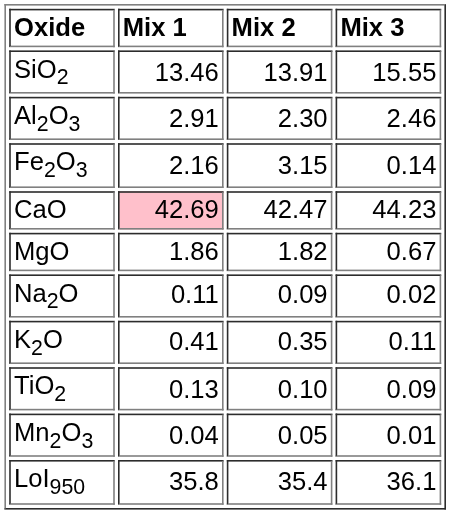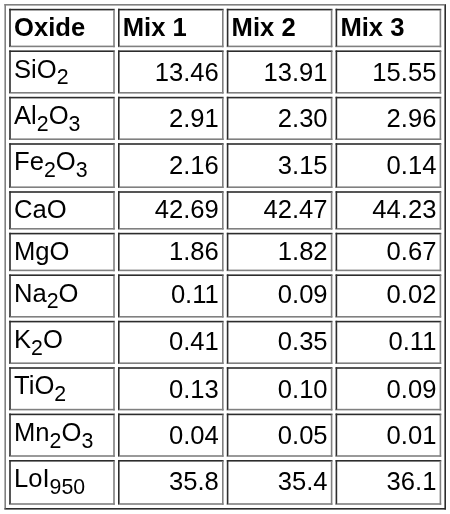 <table border="1" cellpadding="2" style="text-align:left; margin: 1em auto;">
 <tr>
 <th width="60">Oxide</th>
 <th width="60">Mix 1</th>
 <th width="60">Mix 2</th>
 <th width="60">Mix 3</th>
 </tr>
 <tr align="right">
 <td align="left">SiO<sub>2</sub></td>
 <td>13.46</td>
 <td>13.91</td>
 <td>15.55</td>
 </tr>
 <tr align="right">
 <td align="left">Al<sub>2</sub>O<sub>3</sub></td>
 <td>2.91</td>
 <td>2.30</td>
-<td>2.46</td>
+<td>2.96</td>
 </tr>
 <tr align="right">
 <td align="left">Fe<sub>2</sub>O<sub>3</sub></td>
 <td>2.16</td>
 <td>3.15</td>
 <td>0.14</td>
 </tr>
 <tr align="right">
 <td align="left">CaO</td>
-<td style="background: pink;">42.69</td>
+<td>42.69</td>
 <td>42.47</td>
 <td>44.23</td>
 </tr>
 <tr align="right">
 <td align="left">MgO</td>
 <td>1.86</td>
 <td>1.82</td>
 <td>0.67</td>
 </tr>
 <tr align="right">
 <td align="left">Na<sub>2</sub>O</td>
 <td>0.11</td>
 <td>0.09</td>
 <td>0.02</td>
 </tr>
 <tr align="right">
 <td align="left">K<sub>2</sub>O</td>
 <td>0.41</td>
 <td>0.35</td>
 <td>0.11</td>
 </tr>
 <tr align="right">
 <td align="left">TiO<sub>2</sub></td>
 <td>0.13</td>
 <td>0.10</td>
 <td>0.09</td>
 </tr>
 <tr align="right">
 <td align="left">Mn<sub>2</sub>O<sub>3</sub></td>
 <td>0.04</td>
 <td>0.05</td>
 <td>0.01</td>
 </tr>
 <tr align="right">
 <td align="left">LoI<sub>950</sub></td>
 <td>35.8</td>
 <td>35.4</td>
 <td>36.1</td>
 </tr>
 </table>
